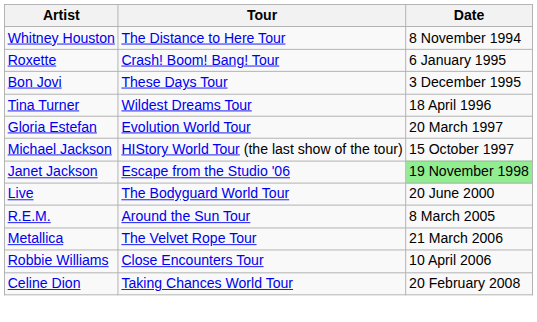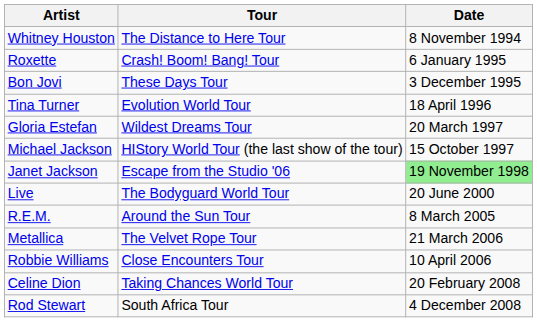 <table class="wikitable">
 <tr>
 <th>Artist</th>
 <th>Tour</th>
 <th>Date</th>
 </tr>
 <tr>
 <td><a href='#'>Whitney Houston</a></td>
 <td><a href='#'>The Distance to Here Tour</a></td>
 <td>8 November 1994</td>
 </tr>
 <tr>
 <td><a href='#'>Roxette</a></td>
 <td><a href='#'>Crash! Boom! Bang! Tour</a></td>
 <td>6 January 1995</td>
 </tr>
 <tr>
 <td><a href='#'>Bon Jovi</a></td>
 <td><a href='#'>These Days Tour</a></td>
 <td>3 December 1995</td>
 </tr>
 <tr>
 <td><a href='#'>Tina Turner</a></td>
-<td><a href='#'>Wildest Dreams Tour</a></td>
+<td><a href='#'>Evolution World Tour</a></td>
 <td>18 April 1996</td>
 </tr>
 <tr>
 <td><a href='#'>Gloria Estefan</a></td>
-<td><a href='#'>Evolution World Tour</a></td>
+<td><a href='#'>Wildest Dreams Tour</a></td>
 <td>20 March 1997</td>
 </tr>
 <tr>
 <td><a href='#'>Michael Jackson</a></td>
 <td><a href='#'>HIStory World Tour</a> (the last show of the tour)</td>
 <td>15 October 1997</td>
 </tr>
 <tr>
 <td><a href='#'>Janet Jackson</a></td>
 <td><a href='#'>Escape from the Studio '06</a></td>
 <td style="background: lightgreen;">19 November 1998</td>
 </tr>
 <tr>
 <td><a href='#'>Live</a></td>
 <td><a href='#'>The Bodyguard World Tour</a></td>
 <td>20 June 2000</td>
 </tr>
 <tr>
 <td><a href='#'>R.E.M.</a></td>
 <td><a href='#'>Around the Sun Tour</a></td>
 <td>8 March 2005</td>
 </tr>
 <tr>
 <td><a href='#'>Metallica</a></td>
 <td><a href='#'>The Velvet Rope Tour</a></td>
 <td>21 March 2006</td>
 </tr>
 <tr>
 <td><a href='#'>Robbie Williams</a></td>
 <td><a href='#'>Close Encounters Tour</a></td>
 <td>10 April 2006</td>
 </tr>
 <tr>
 <td><a href='#'>Celine Dion</a></td>
 <td><a href='#'>Taking Chances World Tour</a></td>
 <td>20 February 2008</td>
 </tr>
+<tr>
+<td><a href='#'>Rod Stewart</a></td>
+<td>South Africa Tour</td>
+<td>4 December 2008</td>
+</tr>
 </table>
